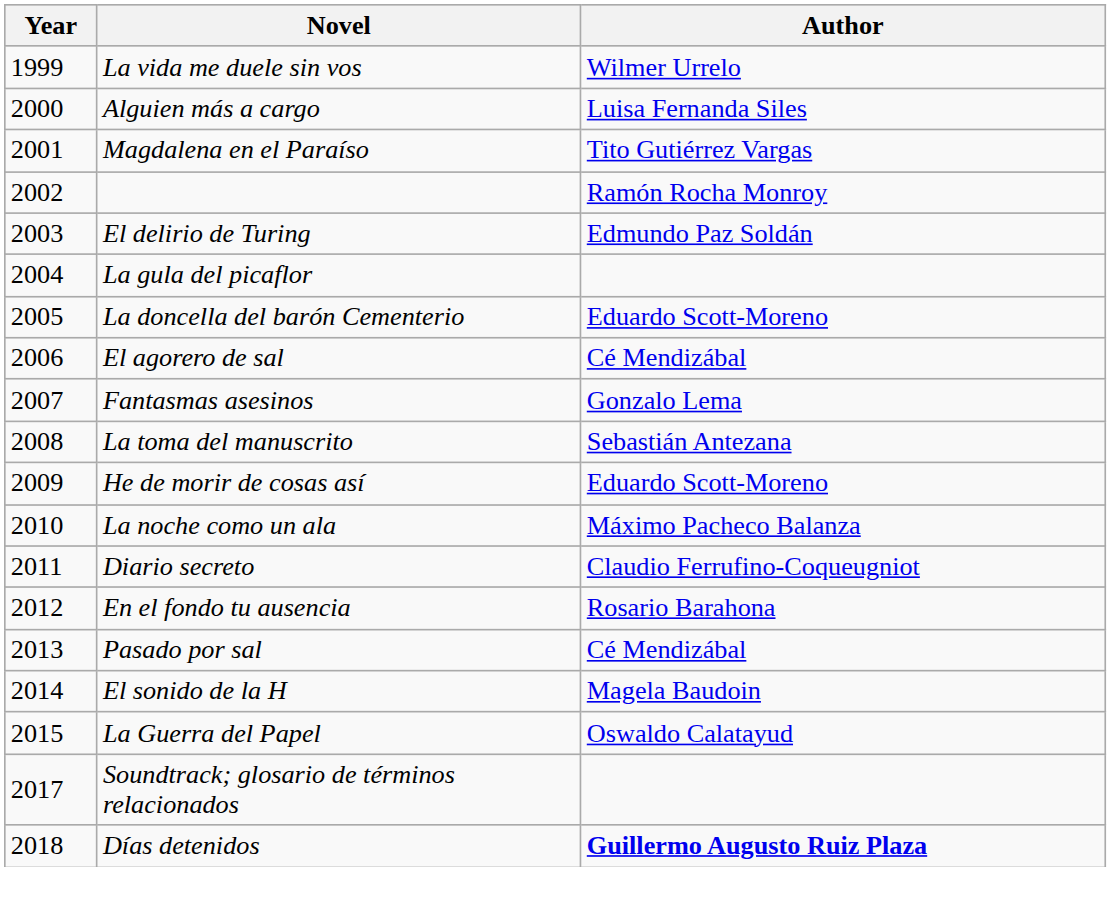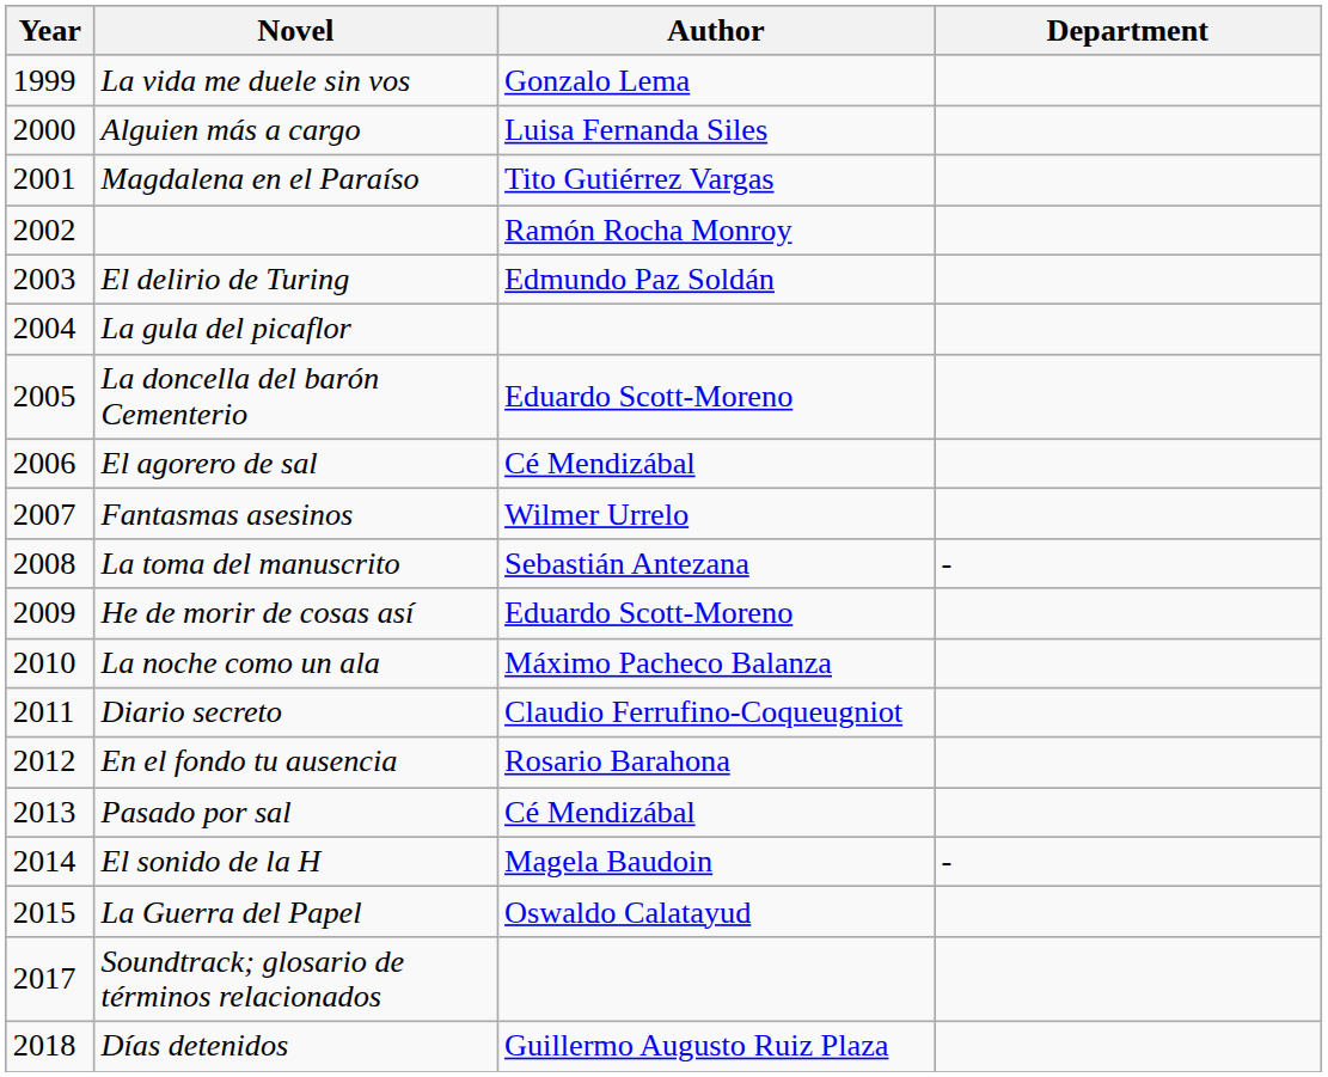 <table class="wikitable" style="width: 76%" bgcolor="CCCCCC">
 <tr>
 <th style="width:3%">Year</th>
 <th style="width:24%">Novel</th>
 <th style="width:26%">Author</th>
+<th style="width:23%">Department</th>
 </tr>
 <tr>
 <td>1999</td>
 <td><em>La vida me duele sin vos</em></td>
-<td><a href='#'>Wilmer Urrelo</a></td>
+<td><a href='#'>Gonzalo Lema</a></td>
+<td></td>
 </tr>
 <tr>
 <td>2000</td>
 <td><em>Alguien más a cargo</em></td>
 <td><a href='#'>Luisa Fernanda Siles</a></td>
+<td></td>
 </tr>
 <tr>
 <td>2001</td>
 <td><em>Magdalena en el Paraíso</em></td>
 <td><a href='#'>Tito Gutiérrez Vargas</a></td>
+<td></td>
 </tr>
 <tr>
 <td>2002</td>
 <td><em></em></td>
 <td><a href='#'>Ramón Rocha Monroy</a></td>
+<td></td>
 </tr>
 <tr>
 <td>2003</td>
 <td><em>El delirio de Turing</em></td>
 <td><a href='#'>Edmundo Paz Soldán</a></td>
+<td></td>
 </tr>
 <tr>
 <td>2004</td>
 <td><em>La gula del picaflor</em></td>
+<td></td>
 <td></td>
 </tr>
 <tr>
 <td>2005</td>
 <td><em>La doncella del barón Cementerio</em></td>
 <td><a href='#'>Eduardo Scott-Moreno</a></td>
+<td></td>
 </tr>
 <tr>
 <td>2006</td>
 <td><em>El agorero de sal</em></td>
 <td><a href='#'>Cé Mendizábal</a></td>
+<td></td>
 </tr>
 <tr>
 <td>2007</td>
 <td><em>Fantasmas asesinos</em></td>
-<td><a href='#'>Gonzalo Lema</a></td>
+<td><a href='#'>Wilmer Urrelo</a></td>
+<td></td>
 </tr>
 <tr>
 <td>2008</td>
 <td><em>La toma del manuscrito</em></td>
 <td><a href='#'>Sebastián Antezana</a></td>
+<td>-</td>
 </tr>
 <tr>
 <td>2009</td>
 <td><em>He de morir de cosas así</em></td>
 <td><a href='#'>Eduardo Scott-Moreno</a></td>
+<td></td>
 </tr>
 <tr>
 <td>2010</td>
 <td><em>La noche como un ala</em></td>
 <td><a href='#'>Máximo Pacheco Balanza</a></td>
+<td></td>
 </tr>
 <tr>
 <td>2011</td>
 <td><em>Diario secreto</em></td>
 <td><a href='#'>Claudio Ferrufino-Coqueugniot</a></td>
+<td></td>
 </tr>
 <tr>
 <td>2012</td>
 <td><em>En el fondo tu ausencia</em></td>
 <td><a href='#'>Rosario Barahona</a></td>
+<td></td>
 </tr>
 <tr>
 <td>2013</td>
 <td><em>Pasado por sal</em></td>
 <td><a href='#'>Cé Mendizábal</a></td>
+<td></td>
 </tr>
 <tr>
 <td>2014</td>
 <td><em>El sonido de la H</em></td>
 <td><a href='#'>Magela Baudoin</a></td>
+<td>-</td>
 </tr>
 <tr>
 <td>2015</td>
 <td><em>La Guerra del Papel</em></td>
 <td><a href='#'>Oswaldo Calatayud</a></td>
+<td></td>
 </tr>
 <tr>
 <td>2017</td>
 <td><em>Soundtrack; glosario de términos relacionados</em></td>
 <td></td>
+<td></td>
 </tr>
 <tr>
 <td>2018</td>
 <td><em>Días detenidos</em></td>
-<td><strong><a href='#'>Guillermo Augusto Ruiz Plaza</a></strong></td>
+<td><a href='#'>Guillermo Augusto Ruiz Plaza</a></td>
+<td></td>
 </tr>
 </table>
